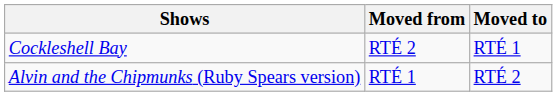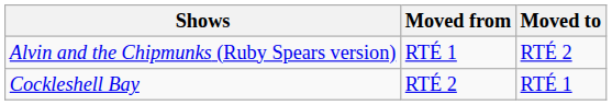 <table class="wikitable">
 <tr>
 <th>Shows</th>
 <th>Moved from</th>
 <th>Moved to</th>
 </tr>
 <tr>
+<td> <a href='#'><em>Alvin and the Chipmunks</em> (Ruby Spears version)</a></td>
+<td><a href='#'>RTÉ 1</a></td>
+<td><a href='#'>RTÉ 2</a></td>
+</tr>
+<tr>
 <td> <em><a href='#'>Cockleshell Bay</a></em></td>
 <td><a href='#'>RTÉ 2</a></td>
 <td><a href='#'>RTÉ 1</a></td>
 </tr>
-<tr>
-<td> <a href='#'><em>Alvin and the Chipmunks</em> (Ruby Spears version)</a></td>
-<td><a href='#'>RTÉ 1</a></td>
-<td><a href='#'>RTÉ 2</a></td>
-</tr>
 </table>
